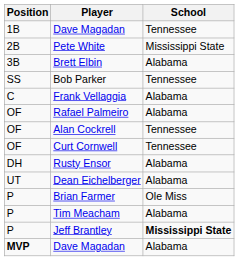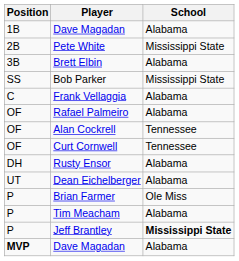 <table class="wikitable">
 <tr>
 <th>Position</th>
 <th>Player</th>
 <th>School</th>
 </tr>
 <tr>
 <td>1B</td>
 <td><a href='#'>Dave Magadan</a></td>
-<td>Tennessee</td>
+<td>Alabama</td>
 </tr>
 <tr>
 <td>2B</td>
 <td><a href='#'>Pete White</a></td>
 <td>Mississippi State</td>
 </tr>
 <tr>
 <td>3B</td>
 <td><a href='#'>Brett Elbin</a></td>
 <td>Alabama</td>
 </tr>
 <tr>
 <td>SS</td>
 <td>Bob Parker</td>
-<td>Tennessee</td>
+<td>Mississippi State</td>
 </tr>
 <tr>
 <td>C</td>
 <td><a href='#'>Frank Vellaggia</a></td>
 <td>Alabama</td>
 </tr>
 <tr>
 <td>OF</td>
 <td><a href='#'>Rafael Palmeiro</a></td>
 <td>Alabama</td>
 </tr>
 <tr>
 <td>OF</td>
 <td><a href='#'>Alan Cockrell</a></td>
 <td>Tennessee</td>
 </tr>
 <tr>
 <td>OF</td>
 <td><a href='#'>Curt Cornwell</a></td>
 <td>Tennessee</td>
 </tr>
 <tr>
 <td>DH</td>
 <td><a href='#'>Rusty Ensor</a></td>
 <td>Alabama</td>
 </tr>
 <tr>
 <td>UT</td>
 <td><a href='#'>Dean Eichelberger</a></td>
 <td>Alabama</td>
 </tr>
 <tr>
 <td>P</td>
 <td><a href='#'>Brian Farmer</a></td>
 <td>Ole Miss</td>
 </tr>
 <tr>
 <td>P</td>
 <td><a href='#'>Tim Meacham</a></td>
 <td>Alabama</td>
 </tr>
 <tr>
 <td>P</td>
 <td><a href='#'>Jeff Brantley</a></td>
 <td><strong>Mississippi State</strong></td>
 </tr>
 <tr>
 <td><strong>MVP</strong></td>
 <td><a href='#'>Dave Magadan</a></td>
 <td>Alabama</td>
 </tr>
 </table>
